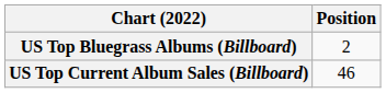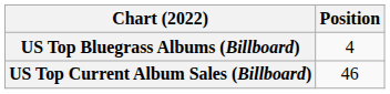 <table class="wikitable sortable plainrowheaders" style="text-align:center">
 <tr>
 <th scope="col">Chart (2022)</th>
 <th scope="col">Position</th>
 </tr>
 <tr>
 <th scope="row">US Top Bluegrass Albums (<em>Billboard</em>)</th>
-<td>2</td>
+<td>4</td>
 </tr>
 <tr>
 <th scope="row">US Top Current Album Sales (<em>Billboard</em>)</th>
 <td>46</td>
 </tr>
 </table>
